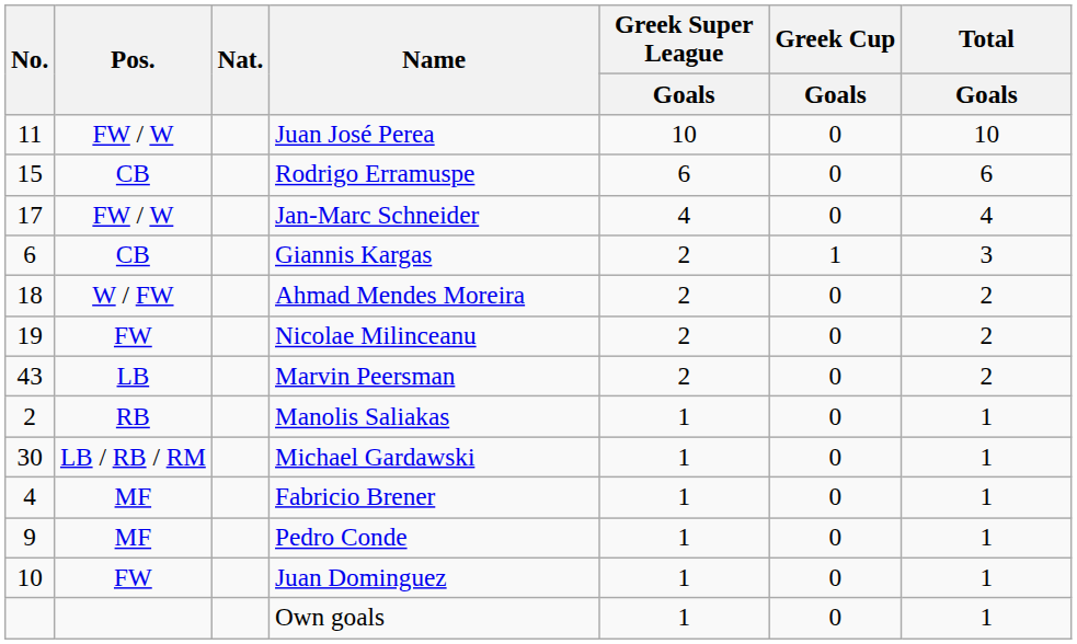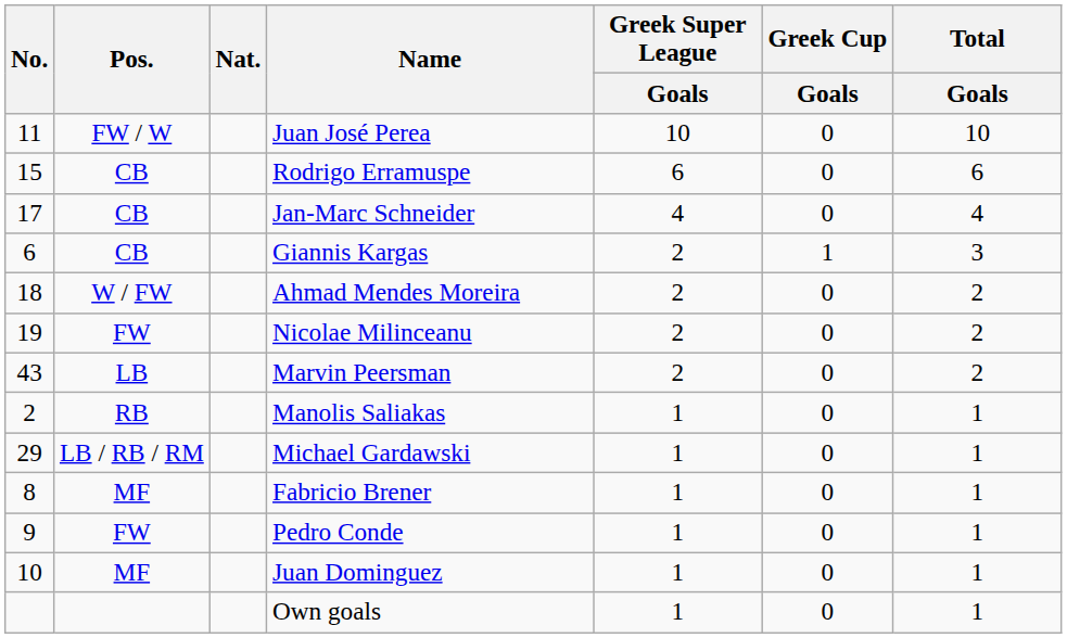 <table class="wikitable sortable" style="text-align:center">
 <tr>
 <th rowspan="2" style="text-align:center;">No.</th>
 <th rowspan="2" style="text-align:center;">Pos.</th>
 <th rowspan="2" style="text-align:center;">Nat.</th>
 <th rowspan="2" style="text-align:center; width:200px;">Name</th>
 <th style="text-align:center; width:100px;">Greek Super League</th>
 <th>Greek Cup</th>
 <th style="text-align:center; width:100px;">Total</th>
 </tr>
 <tr>
 <th style="text-align:center;">Goals</th>
 <th>Goals</th>
 <th style="text-align:center;">Goals</th>
 </tr>
 <tr>
 <td>11</td>
 <td><a href='#'>FW</a> / <a href='#'>W</a></td>
 <td></td>
 <td align="left"><a href='#'>Juan José Perea</a></td>
 <td>10</td>
 <td>0</td>
 <td>10</td>
 </tr>
 <tr>
 <td>15</td>
 <td><a href='#'>CB</a></td>
 <td></td>
 <td align="left"><a href='#'>Rodrigo Erramuspe</a></td>
 <td>6</td>
 <td>0</td>
 <td>6</td>
 </tr>
 <tr>
 <td>17</td>
-<td><a href='#'>FW</a> / <a href='#'>W</a></td>
+<td><a href='#'>CB</a></td>
 <td></td>
 <td align="left"><a href='#'>Jan-Marc Schneider</a></td>
 <td>4</td>
 <td>0</td>
 <td>4</td>
 </tr>
 <tr>
 <td>6</td>
 <td><a href='#'>CB</a></td>
 <td></td>
 <td align="left"><a href='#'>Giannis Kargas</a></td>
 <td>2</td>
 <td>1</td>
 <td>3</td>
 </tr>
 <tr>
 <td>18</td>
 <td><a href='#'>W</a> / <a href='#'>FW</a></td>
 <td> </td>
 <td align="left"><a href='#'>Ahmad Mendes Moreira</a></td>
 <td>2</td>
 <td>0</td>
 <td>2</td>
 </tr>
 <tr>
 <td>19</td>
 <td><a href='#'>FW</a></td>
 <td></td>
 <td align="left"><a href='#'>Nicolae Milinceanu</a></td>
 <td>2</td>
 <td>0</td>
 <td>2</td>
 </tr>
 <tr>
 <td>43</td>
 <td><a href='#'>LB</a></td>
 <td></td>
 <td align="left"><a href='#'>Marvin Peersman</a></td>
 <td>2</td>
 <td>0</td>
 <td>2</td>
 </tr>
 <tr>
 <td>2</td>
 <td><a href='#'>RB</a></td>
 <td></td>
 <td align="left"><a href='#'>Manolis Saliakas</a></td>
 <td>1</td>
 <td>0</td>
 <td>1</td>
 </tr>
 <tr>
-<td>30</td>
+<td>29</td>
 <td><a href='#'>LB</a> / <a href='#'>RB</a> / <a href='#'>RM</a></td>
 <td></td>
 <td align="left"><a href='#'>Michael Gardawski</a></td>
 <td>1</td>
 <td>0</td>
 <td>1</td>
 </tr>
 <tr>
-<td>4</td>
+<td>8</td>
 <td><a href='#'>MF</a></td>
 <td></td>
 <td align="left"><a href='#'>Fabricio Brener</a></td>
 <td>1</td>
 <td>0</td>
 <td>1</td>
 </tr>
 <tr>
 <td>9</td>
-<td><a href='#'>MF</a></td>
+<td><a href='#'>FW</a></td>
 <td></td>
 <td align="left"><a href='#'>Pedro Conde</a></td>
 <td>1</td>
 <td>0</td>
 <td>1</td>
 </tr>
 <tr>
 <td>10</td>
-<td><a href='#'>FW</a></td>
+<td><a href='#'>MF</a></td>
 <td></td>
 <td align="left"><a href='#'>Juan Dominguez</a></td>
 <td>1</td>
 <td>0</td>
 <td>1</td>
 </tr>
 <tr>
 <td></td>
 <td></td>
 <td></td>
 <td align="left">Own goals</td>
 <td>1</td>
 <td>0</td>
 <td>1</td>
 </tr>
 </table>
